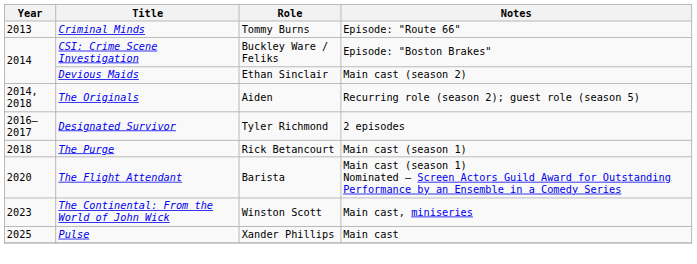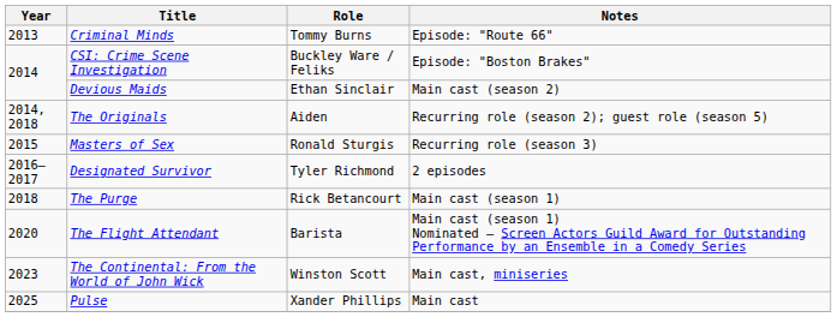 <table class="wikitable sortable">
 <tr>
 <th>Year</th>
 <th>Title</th>
 <th>Role</th>
 <th class="unsortable">Notes</th>
 </tr>
 <tr>
 <td>2013</td>
 <td><em><a href='#'>Criminal Minds</a></em></td>
 <td>Tommy Burns</td>
 <td>Episode: "Route 66"</td>
 </tr>
 <tr>
 <td rowspan="2">2014</td>
 <td><em><a href='#'>CSI: Crime Scene Investigation</a></em></td>
 <td>Buckley Ware / Feliks</td>
 <td>Episode: "Boston Brakes"</td>
 </tr>
 <tr>
 <td><em><a href='#'>Devious Maids</a></em></td>
 <td>Ethan Sinclair</td>
 <td>Main cast (season 2)</td>
 </tr>
 <tr>
 <td>2014, 2018</td>
 <td data-sort-value="Originals, The"><em><a href='#'>The Originals</a></em></td>
 <td>Aiden</td>
 <td>Recurring role (season 2); guest role (season 5)</td>
+</tr>
+<tr>
+<td>2015</td>
+<td><em><a href='#'>Masters of Sex</a></em></td>
+<td>Ronald Sturgis</td>
+<td>Recurring role (season 3)</td>
 </tr>
 <tr>
 <td>2016–2017</td>
 <td><em><a href='#'>Designated Survivor</a></em></td>
 <td>Tyler Richmond</td>
 <td>2 episodes</td>
 </tr>
 <tr>
 <td>2018</td>
 <td data-sort-value="Purge, The"><em><a href='#'>The Purge</a></em></td>
 <td>Rick Betancourt</td>
 <td>Main cast (season 1)</td>
 </tr>
 <tr>
 <td>2020</td>
 <td data-sort-value="Flight Attendant, The"><em><a href='#'>The Flight Attendant</a></em></td>
 <td>Barista</td>
 <td>Main cast (season 1)<br>Nominated — <a href='#'>Screen Actors Guild Award for Outstanding Performance by an Ensemble in a Comedy Series</a></td>
 </tr>
 <tr>
 <td>2023</td>
 <td><em><a href='#'>The Continental: From the World of John Wick</a></em></td>
 <td>Winston Scott</td>
 <td>Main cast, <a href='#'>miniseries</a></td>
 </tr>
 <tr>
 <td>2025</td>
 <td><em><a href='#'>Pulse</a></em></td>
 <td>Xander Phillips</td>
 <td>Main cast</td>
 </tr>
 <tr>
 </tr>
 </table>
